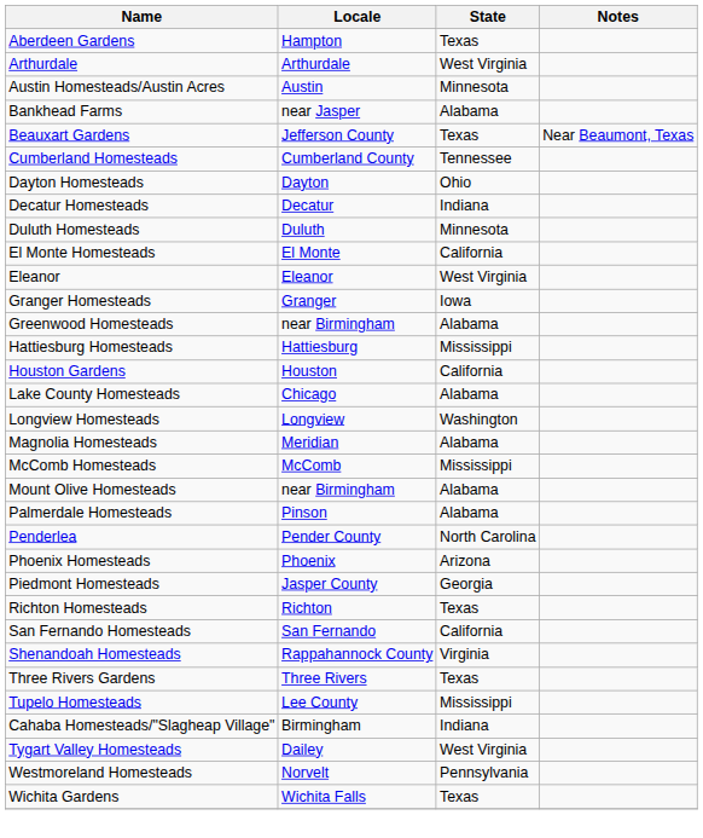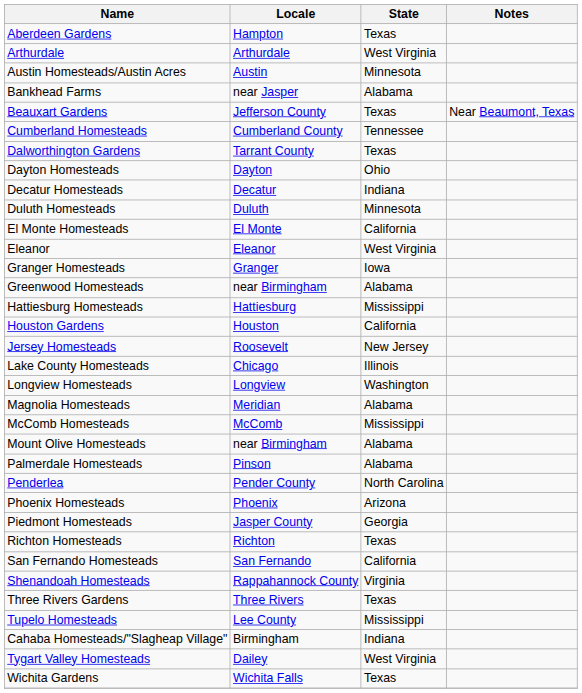 <table class="wikitable sortable">
 <tr>
 <th>Name</th>
 <th>Locale</th>
 <th>State</th>
 <th>Notes</th>
 </tr>
 <tr>
 <td><a href='#'>Aberdeen Gardens</a></td>
 <td><a href='#'>Hampton</a></td>
 <td>Texas</td>
 <td></td>
 </tr>
 <tr>
 <td><a href='#'>Arthurdale</a></td>
 <td><a href='#'>Arthurdale</a></td>
 <td>West Virginia</td>
 <td></td>
 </tr>
 <tr>
 <td>Austin Homesteads/Austin Acres</td>
 <td><a href='#'>Austin</a></td>
 <td>Minnesota</td>
 <td></td>
 </tr>
 <tr>
 <td>Bankhead Farms</td>
 <td>near <a href='#'>Jasper</a></td>
 <td>Alabama</td>
 <td></td>
 </tr>
 <tr>
 <td><a href='#'>Beauxart Gardens</a></td>
 <td><a href='#'>Jefferson County</a></td>
 <td>Texas</td>
 <td>Near <a href='#'>Beaumont, Texas</a></td>
 </tr>
 <tr>
 <td><a href='#'>Cumberland Homesteads</a></td>
 <td><a href='#'>Cumberland County</a></td>
 <td>Tennessee</td>
+<td></td>
+</tr>
+<tr>
+<td><a href='#'>Dalworthington Gardens</a></td>
+<td><a href='#'>Tarrant County</a></td>
+<td>Texas</td>
 <td></td>
 </tr>
 <tr>
 <td>Dayton Homesteads</td>
 <td><a href='#'>Dayton</a></td>
 <td>Ohio</td>
 <td></td>
 </tr>
 <tr>
 <td>Decatur Homesteads</td>
 <td><a href='#'>Decatur</a></td>
 <td>Indiana</td>
 <td></td>
 </tr>
 <tr>
 <td>Duluth Homesteads</td>
 <td><a href='#'>Duluth</a></td>
 <td>Minnesota</td>
 <td></td>
 </tr>
 <tr>
 <td>El Monte Homesteads</td>
 <td><a href='#'>El Monte</a></td>
 <td>California</td>
 <td></td>
 </tr>
 <tr>
 <td>Eleanor</td>
 <td><a href='#'>Eleanor</a></td>
 <td>West Virginia</td>
 <td></td>
 </tr>
 <tr>
 <td>Granger Homesteads</td>
 <td><a href='#'>Granger</a></td>
 <td>Iowa</td>
 <td></td>
 </tr>
 <tr>
 <td>Greenwood Homesteads</td>
 <td>near <a href='#'>Birmingham</a></td>
 <td>Alabama</td>
 <td></td>
 </tr>
 <tr>
 <td>Hattiesburg Homesteads</td>
 <td><a href='#'>Hattiesburg</a></td>
 <td>Mississippi</td>
 <td></td>
 </tr>
 <tr>
 <td><a href='#'>Houston Gardens</a></td>
 <td><a href='#'>Houston</a></td>
 <td>California</td>
 <td></td>
 </tr>
 <tr>
+<td><a href='#'>Jersey Homesteads</a></td>
+<td><a href='#'>Roosevelt</a></td>
+<td>New Jersey</td>
+<td></td>
+</tr>
+<tr>
 <td>Lake County Homesteads</td>
 <td><a href='#'>Chicago</a></td>
-<td>Alabama</td>
+<td>Illinois</td>
 <td></td>
 </tr>
 <tr>
 <td>Longview Homesteads</td>
 <td><a href='#'>Longview</a></td>
 <td>Washington</td>
 <td></td>
 </tr>
 <tr>
 <td>Magnolia Homesteads</td>
 <td><a href='#'>Meridian</a></td>
 <td>Alabama</td>
 <td></td>
 </tr>
 <tr>
 <td>McComb Homesteads</td>
 <td><a href='#'>McComb</a></td>
 <td>Mississippi</td>
 <td></td>
 </tr>
 <tr>
 <td>Mount Olive Homesteads</td>
 <td>near <a href='#'>Birmingham</a></td>
 <td>Alabama</td>
 <td></td>
 </tr>
 <tr>
 <td>Palmerdale Homesteads</td>
 <td><a href='#'>Pinson</a></td>
 <td>Alabama</td>
 <td></td>
 </tr>
 <tr>
 <td><a href='#'>Penderlea</a></td>
 <td><a href='#'>Pender County</a></td>
 <td>North Carolina</td>
 <td></td>
 </tr>
 <tr>
 <td>Phoenix Homesteads</td>
 <td><a href='#'>Phoenix</a></td>
 <td>Arizona</td>
 <td></td>
 </tr>
 <tr>
 <td>Piedmont Homesteads</td>
 <td><a href='#'>Jasper County</a></td>
 <td>Georgia</td>
 <td></td>
 </tr>
 <tr>
 <td>Richton Homesteads</td>
 <td><a href='#'>Richton</a></td>
 <td>Texas</td>
 <td></td>
 </tr>
 <tr>
 <td>San Fernando Homesteads</td>
 <td><a href='#'>San Fernando</a></td>
 <td>California</td>
 <td></td>
 </tr>
 <tr>
 <td><a href='#'>Shenandoah Homesteads</a></td>
 <td><a href='#'>Rappahannock County</a></td>
 <td>Virginia</td>
 <td></td>
 </tr>
 <tr>
 <td>Three Rivers Gardens</td>
 <td><a href='#'>Three Rivers</a></td>
 <td>Texas</td>
 <td></td>
 </tr>
 <tr>
 <td><a href='#'>Tupelo Homesteads</a></td>
 <td><a href='#'>Lee County</a></td>
 <td>Mississippi</td>
 <td></td>
 </tr>
 <tr>
 <td>Cahaba Homesteads/"Slagheap Village"</td>
 <td>Birmingham</td>
 <td>Indiana</td>
 <td></td>
 </tr>
 <tr>
 <td><a href='#'>Tygart Valley Homesteads</a></td>
 <td><a href='#'>Dailey</a></td>
 <td>West Virginia</td>
 <td></td>
 </tr>
 <tr>
-<td>Westmoreland Homesteads</td>
-<td><a href='#'>Norvelt</a></td>
-<td>Pennsylvania</td>
-<td></td>
-</tr>
-<tr>
 <td>Wichita Gardens</td>
 <td><a href='#'>Wichita Falls</a></td>
 <td>Texas</td>
 <td></td>
 </tr>
 <tr>
 </tr>
 </table>
